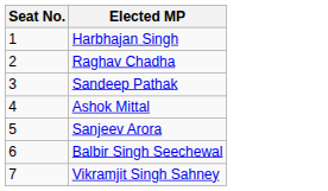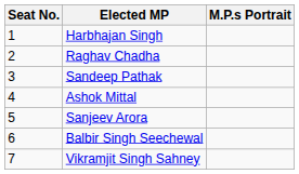 <table class="wikitable">
 <tr>
 <th>Seat No.</th>
 <th>Elected MP</th>
+<th><strong>M.P.s Portrait</strong></th>
 </tr>
 <tr>
 <td>1</td>
 <td><a href='#'>Harbhajan Singh</a></td>
+<td></td>
 </tr>
 <tr>
 <td>2</td>
 <td><a href='#'>Raghav Chadha</a></td>
+<td></td>
 </tr>
 <tr>
 <td>3</td>
 <td><a href='#'>Sandeep Pathak</a></td>
+<td></td>
 </tr>
 <tr>
 <td>4</td>
 <td><a href='#'>Ashok Mittal</a></td>
+<td></td>
 </tr>
 <tr>
 <td>5</td>
 <td><a href='#'>Sanjeev Arora</a></td>
+<td></td>
 </tr>
 <tr>
 <td>6</td>
 <td><a href='#'>Balbir Singh Seechewal</a></td>
+<td></td>
 </tr>
 <tr>
 <td>7</td>
 <td><a href='#'>Vikramjit Singh Sahney</a></td>
+<td></td>
 </tr>
 </table>
